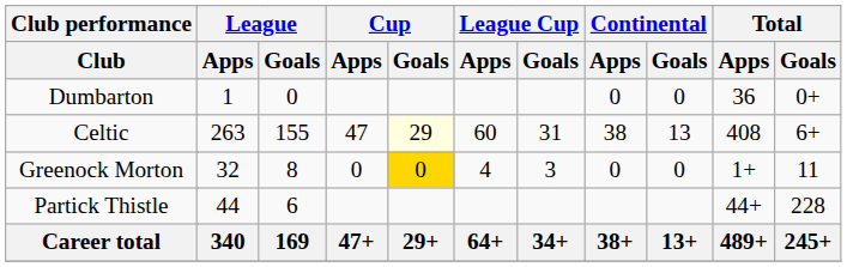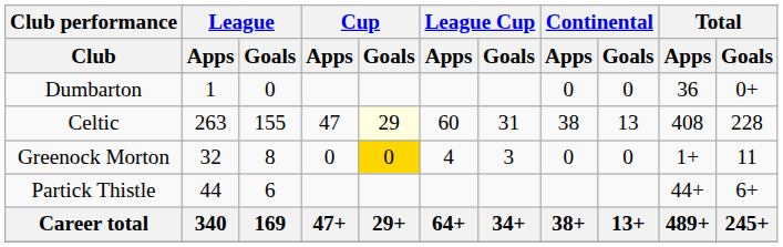 <table class="wikitable" style="text-align:center">
 <tr>
 <th colspan=2>Club performance</th>
 <th colspan=2><a href='#'>League</a></th>
 <th colspan=2><a href='#'>Cup</a></th>
 <th colspan=2><a href='#'>League Cup</a></th>
 <th colspan=2><a href='#'>Continental</a></th>
 <th colspan=2>Total</th>
 </tr>
 <tr>
 <th colspan=2>Club</th>
 <th>Apps</th>
 <th>Goals</th>
 <th>Apps</th>
 <th>Goals</th>
 <th>Apps</th>
 <th>Goals</th>
 <th>Apps</th>
 <th>Goals</th>
 <th>Apps</th>
 <th>Goals</th>
 </tr>
 <tr>
 <td colspan=2>Dumbarton</td>
 <td>1</td>
 <td>0</td>
 <td></td>
 <td></td>
 <td></td>
 <td></td>
 <td>0</td>
 <td>0</td>
 <td>36</td>
 <td>0+</td>
 </tr>
 <tr>
 <td colspan=2>Celtic</td>
 <td>263</td>
 <td>155</td>
 <td>47</td>
 <td style="background: lightyellow;">29</td>
 <td>60</td>
 <td>31</td>
 <td>38</td>
 <td>13</td>
 <td>408</td>
-<td>6+</td>
+<td>228</td>
 </tr>
 <tr>
 <td colspan=2>Greenock Morton</td>
 <td>32</td>
 <td>8</td>
 <td>0</td>
 <td style="background: gold;">0</td>
 <td>4</td>
 <td>3</td>
 <td>0</td>
 <td>0</td>
 <td>1+</td>
 <td>11</td>
 </tr>
 <tr>
 <td colspan=2>Partick Thistle</td>
 <td>44</td>
 <td>6</td>
 <td></td>
 <td></td>
 <td></td>
 <td></td>
 <td></td>
 <td></td>
 <td>44+</td>
-<td>228</td>
+<td>6+</td>
 </tr>
 <tr>
 <th colspan=2>Career total</th>
 <th>340</th>
 <th>169</th>
 <th>47+</th>
 <th>29+</th>
 <th>64+</th>
 <th>34+</th>
 <th>38+</th>
 <th>13+</th>
 <th>489+</th>
 <th>245+</th>
 </tr>
 <tr>
 </tr>
 </table>
